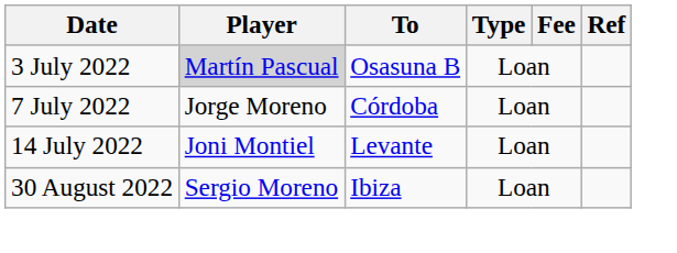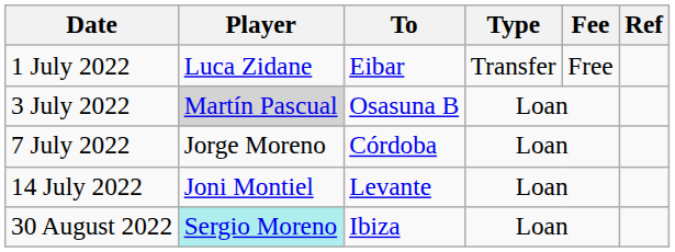 <table class="wikitable">
 <tr>
 <th>Date</th>
 <th>Player</th>
 <th>To</th>
 <th>Type</th>
 <th>Fee</th>
 <th>Ref</th>
+</tr>
+<tr>
+<td>1 July 2022</td>
+<td> <a href='#'>Luca Zidane</a></td>
+<td><a href='#'>Eibar</a></td>
+<td align=center>Transfer</td>
+<td align=center>Free</td>
+<td align=center></td>
 </tr>
 <tr>
 <td>3 July 2022</td>
 <td style="background: lightgrey;"> <a href='#'>Martín Pascual</a></td>
 <td><a href='#'>Osasuna B</a></td>
 <td colspan="2" align=center>Loan</td>
 <td align=center></td>
 </tr>
 <tr>
 <td>7 July 2022</td>
 <td> Jorge Moreno</td>
 <td><a href='#'>Córdoba</a></td>
 <td colspan="2" align=center>Loan</td>
 <td align=center></td>
 </tr>
 <tr>
 <td>14 July 2022</td>
 <td> <a href='#'>Joni Montiel</a></td>
 <td><a href='#'>Levante</a></td>
 <td colspan="2" align=center>Loan</td>
 <td align=center></td>
 </tr>
 <tr>
 <td>30 August 2022</td>
-<td> <a href='#'>Sergio Moreno</a></td>
+<td style="background: paleturquoise;"> <a href='#'>Sergio Moreno</a></td>
 <td><a href='#'>Ibiza</a></td>
 <td colspan="2" align=center>Loan</td>
 <td align=center></td>
 </tr>
 </table>
